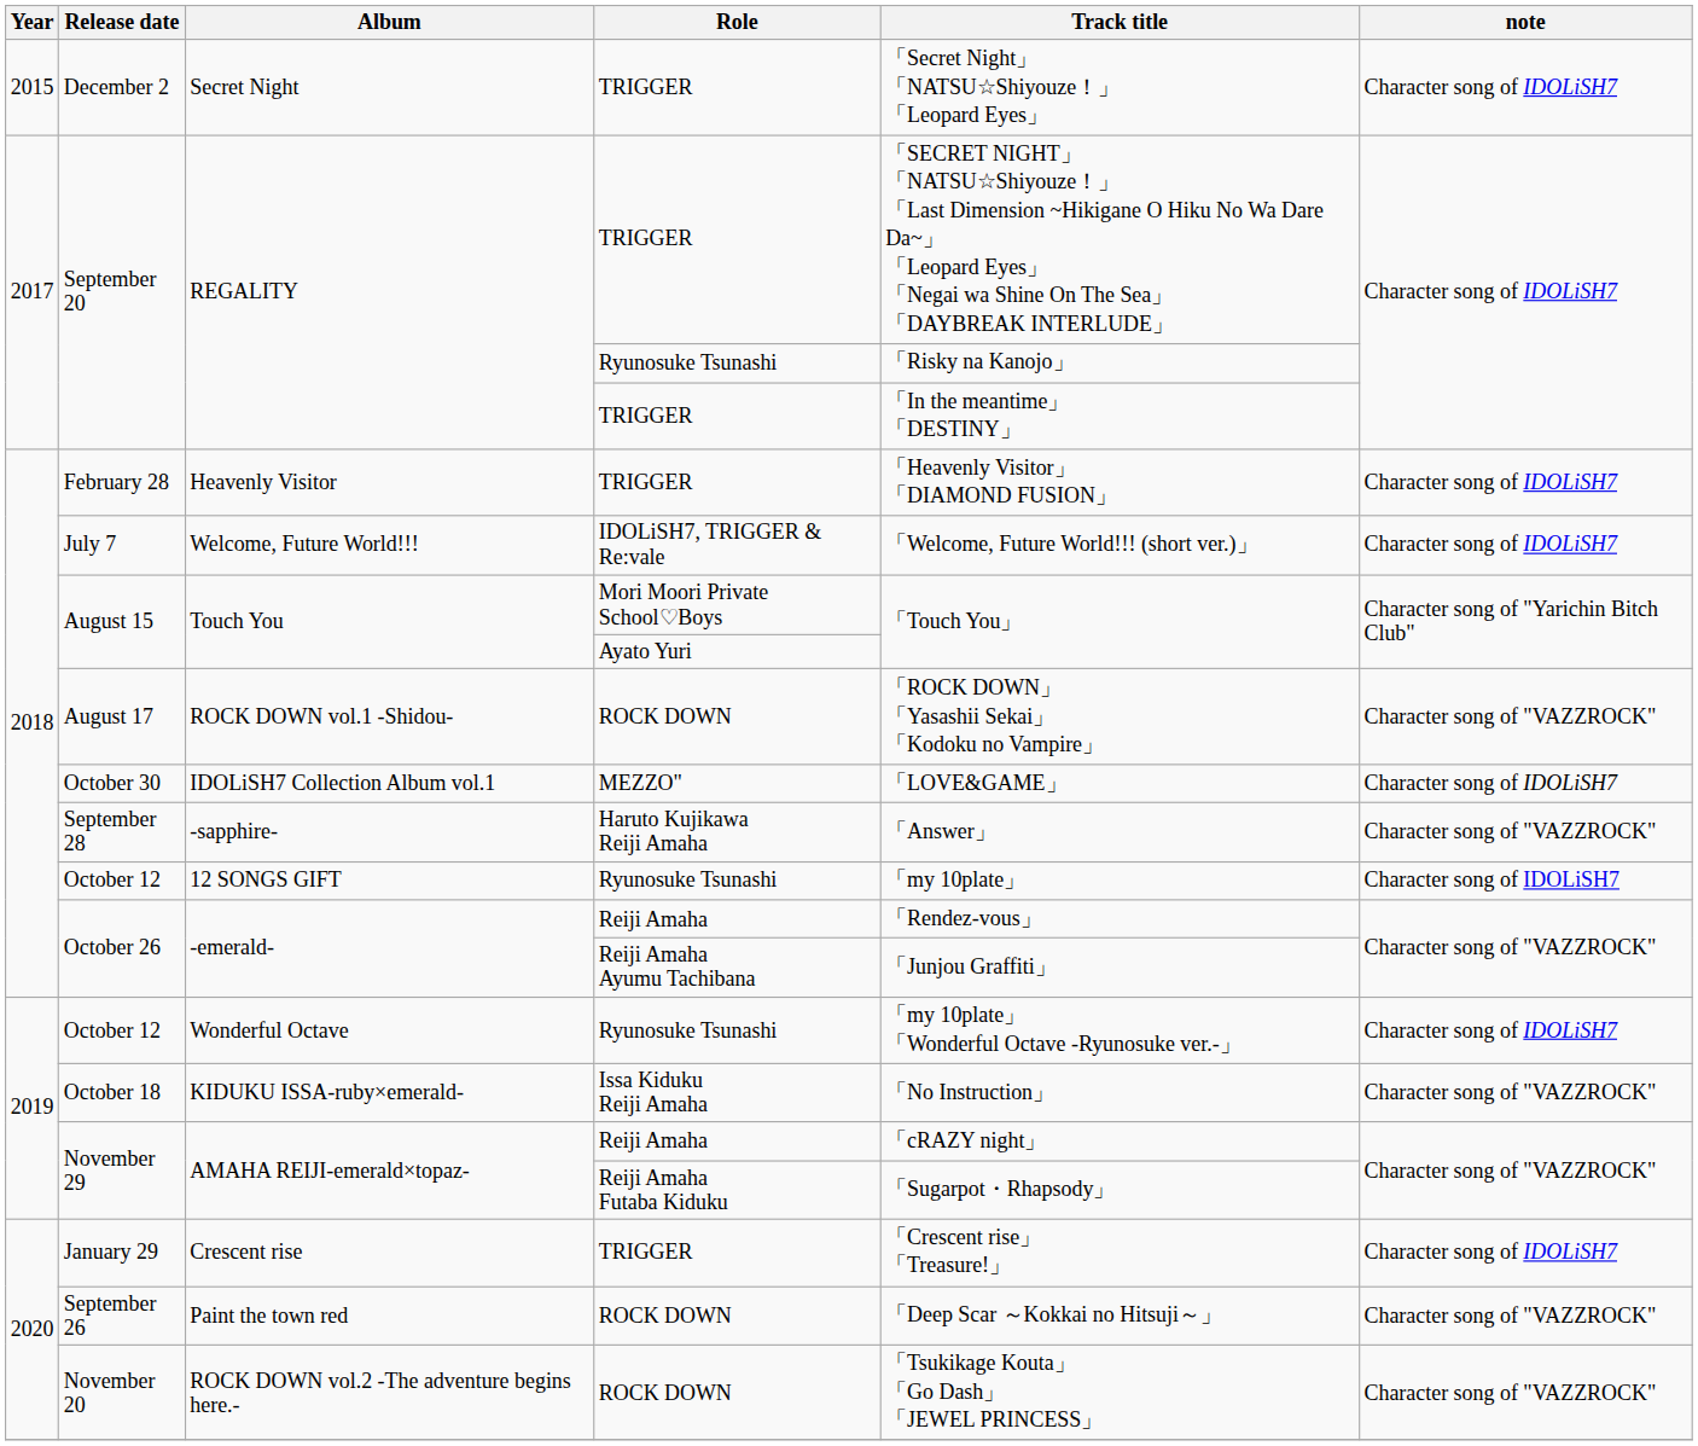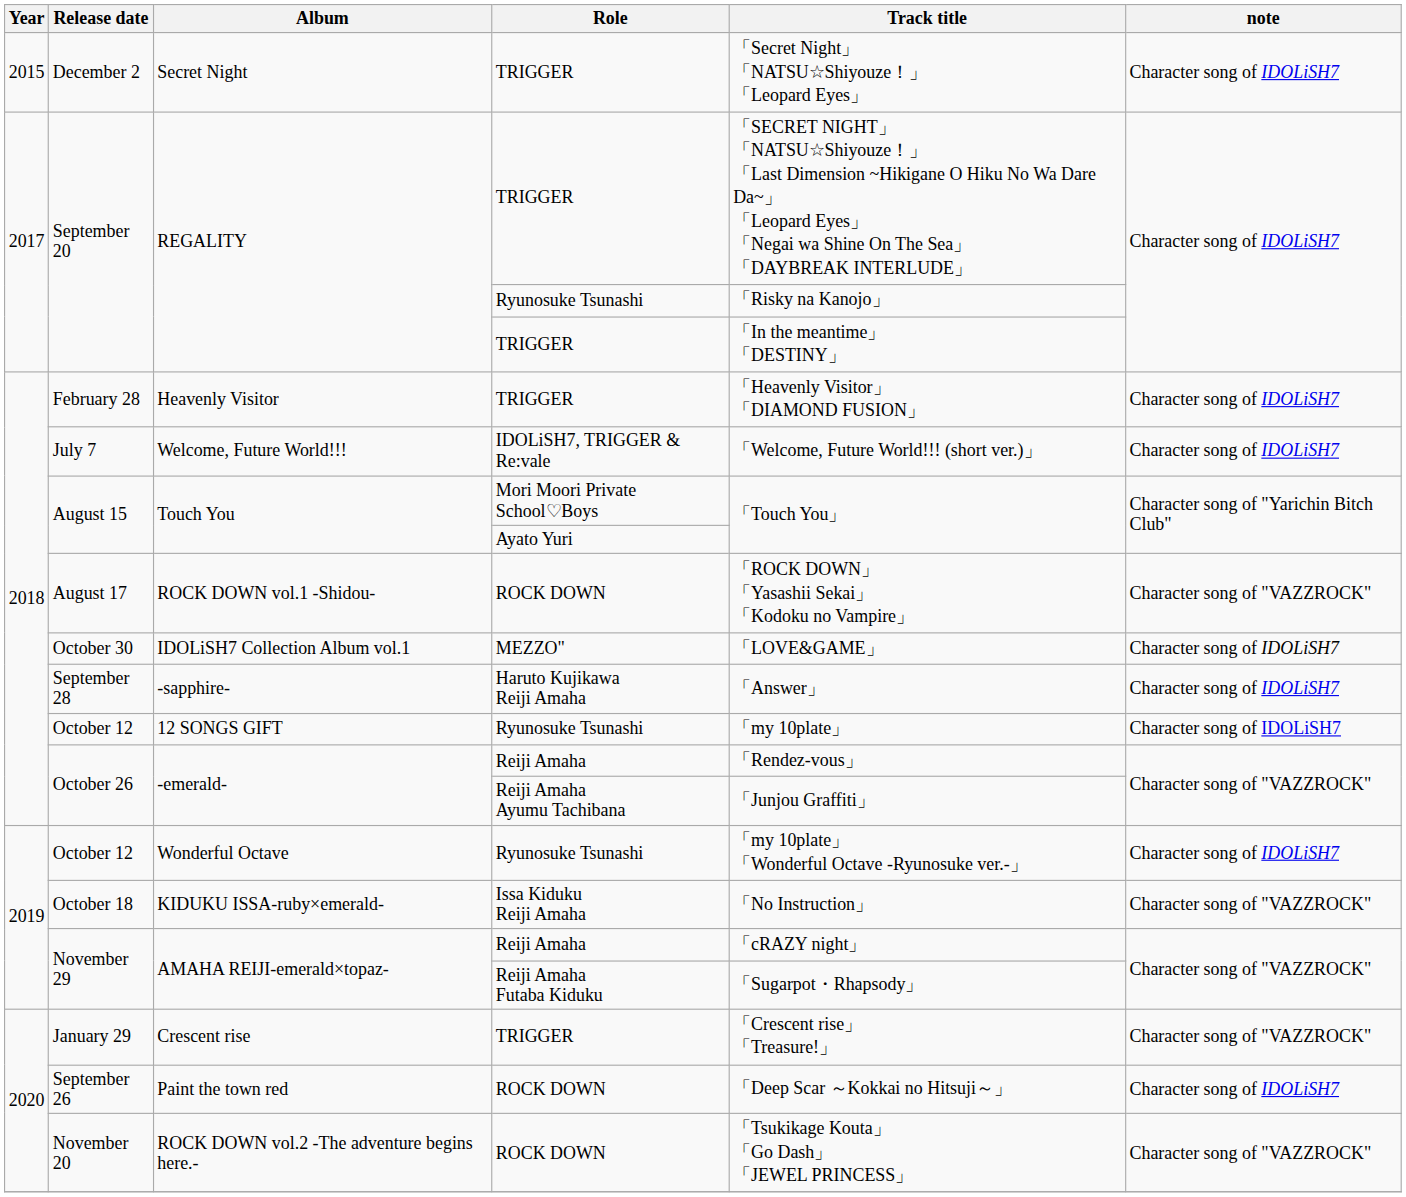 <table class="wikitable sortable Video games">
 <tr>
 <th>Year</th>
 <th>Release date</th>
 <th>Album</th>
 <th>Role</th>
 <th>Track title</th>
 <th>note</th>
 </tr>
 <tr>
 <td rowspan="1">2015</td>
 <td>December 2</td>
 <td>Secret Night</td>
 <td>TRIGGER</td>
 <td>「Secret Night」<br>「NATSU☆Shiyouze！」<br>「Leopard Eyes」</td>
 <td>Character song of <em><a href='#'>IDOLiSH7</a></em></td>
 </tr>
 <tr>
 <td rowspan="3">2017</td>
 <td rowspan="3">September 20</td>
 <td rowspan="3">REGALITY</td>
 <td>TRIGGER</td>
 <td>「SECRET NIGHT」<br>「NATSU☆Shiyouze！」<br>「Last Dimension ~Hikigane O Hiku No Wa Dare Da~」<br>「Leopard Eyes」<br>「Negai wa Shine On The Sea」<br>「DAYBREAK INTERLUDE」</td>
 <td rowspan="3">Character song of <em><a href='#'>IDOLiSH7</a></em></td>
 </tr>
 <tr>
 <td>Ryunosuke Tsunashi</td>
 <td>「Risky na Kanojo」</td>
 </tr>
 <tr>
 <td>TRIGGER</td>
 <td>「In the meantime」<br>「DESTINY」<br></td>
 </tr>
 <tr>
 <td rowspan="10">2018</td>
 <td>February 28</td>
 <td>Heavenly Visitor</td>
 <td>TRIGGER</td>
 <td>「Heavenly Visitor」<br>「DIAMOND FUSION」</td>
 <td>Character song of <em><a href='#'>IDOLiSH7</a></em></td>
 </tr>
 <tr>
 <td>July 7</td>
 <td>Welcome, Future World!!!</td>
 <td>IDOLiSH7, TRIGGER & Re:vale</td>
 <td>「Welcome, Future World!!! (short ver.)」</td>
 <td>Character song of <em><a href='#'>IDOLiSH7</a></em></td>
 </tr>
 <tr>
 <td rowspan="2">August 15</td>
 <td rowspan="2">Touch You</td>
 <td>Mori Moori Private School♡Boys</td>
 <td rowspan="2">「Touch You」</td>
 <td rowspan="2">Character song of "Yarichin Bitch Club"</td>
 </tr>
 <tr>
 <td>Ayato Yuri</td>
 </tr>
 <tr>
 <td>August 17</td>
 <td>ROCK DOWN vol.1 -Shidou-</td>
 <td>ROCK DOWN</td>
 <td>「ROCK DOWN」<br>「Yasashii Sekai」<br>「Kodoku no Vampire」</td>
 <td>Character song of "VAZZROCK"</td>
 </tr>
 <tr>
 <td>October 30</td>
 <td>IDOLiSH7 Collection Album vol.1</td>
 <td>MEZZO"</td>
 <td>「LOVE&GAME」</td>
 <td>Character song of <em>IDOLiSH7</em></td>
 </tr>
 <tr>
 <td>September 28</td>
 <td>-sapphire-</td>
 <td>Haruto Kujikawa<br>Reiji Amaha</td>
 <td>「Answer」</td>
-<td>Character song of "VAZZROCK"</td>
+<td>Character song of <em><a href='#'>IDOLiSH7</a></em></td>
 </tr>
 <tr>
 <td>October 12</td>
 <td>12 SONGS GIFT</td>
 <td>Ryunosuke Tsunashi</td>
 <td>「my 10plate」</td>
 <td>Character song of <a href='#'>IDOLiSH7</a></td>
 </tr>
 <tr>
 <td rowspan="2">October 26</td>
 <td rowspan="2">-emerald-</td>
 <td>Reiji Amaha</td>
 <td>「Rendez-vous」</td>
 <td rowspan="2">Character song of "VAZZROCK"</td>
 </tr>
 <tr>
 <td>Reiji Amaha<br>Ayumu Tachibana</td>
 <td>「Junjou Graffiti」</td>
 </tr>
 <tr>
 <td rowspan="4">2019</td>
 <td>October 12</td>
 <td>Wonderful Octave</td>
 <td>Ryunosuke Tsunashi</td>
 <td>「my 10plate」<br>「Wonderful Octave -Ryunosuke ver.-」</td>
 <td>Character song of <em><a href='#'>IDOLiSH7</a></em></td>
 </tr>
 <tr>
 <td>October 18</td>
 <td>KIDUKU ISSA-ruby×emerald-</td>
 <td>Issa Kiduku <br>Reiji Amaha</td>
 <td>「No Instruction」</td>
 <td>Character song of "VAZZROCK"</td>
 </tr>
 <tr>
 <td rowspan="2">November 29</td>
 <td rowspan="2">AMAHA REIJI-emerald×topaz-</td>
 <td>Reiji Amaha</td>
 <td>「cRAZY night」</td>
 <td rowspan="2">Character song of "VAZZROCK"</td>
 </tr>
 <tr>
 <td>Reiji Amaha<br>Futaba Kiduku</td>
 <td>「Sugarpot・Rhapsody」</td>
 </tr>
 <tr>
 <td rowspan="3">2020</td>
 <td>January 29</td>
 <td>Crescent rise</td>
 <td>TRIGGER</td>
 <td>「Crescent rise」<br>「Treasure!」</td>
-<td>Character song of <em><a href='#'>IDOLiSH7</a></em></td>
+<td>Character song of "VAZZROCK"</td>
 </tr>
 <tr>
 <td>September 26</td>
 <td>Paint the town red</td>
 <td>ROCK DOWN</td>
 <td>「Deep Scar ～Kokkai no Hitsuji～」</td>
-<td>Character song of "VAZZROCK"</td>
+<td>Character song of <em><a href='#'>IDOLiSH7</a></em></td>
 </tr>
 <tr>
 <td>November 20</td>
 <td>ROCK DOWN vol.2 -The adventure begins here.-</td>
 <td>ROCK DOWN</td>
 <td>「Tsukikage Kouta」<br>「Go Dash」<br>「JEWEL PRINCESS」</td>
 <td>Character song of "VAZZROCK"</td>
 </tr>
 <tr>
 </tr>
 </table>
